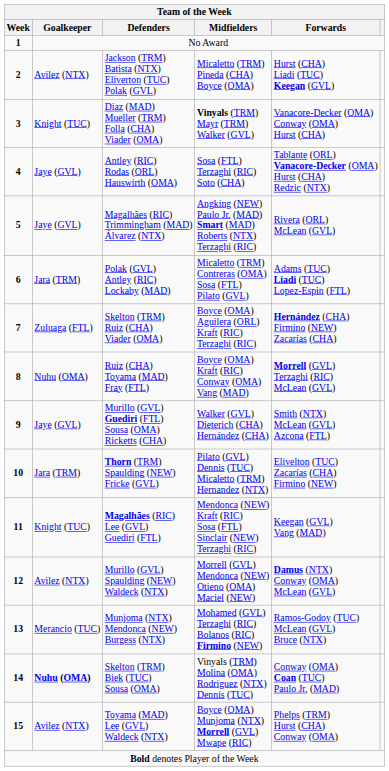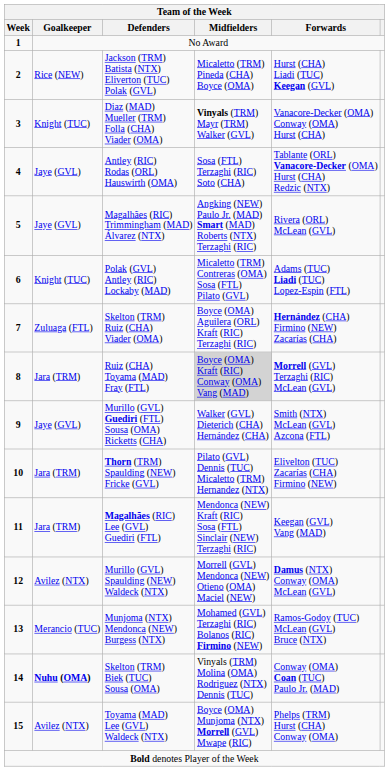 <table class="wikitable collapsible collapsed">
 <tr>
 <th colspan="6">Team of the Week</th>
 </tr>
 <tr>
 <th>Week</th>
 <th>Goalkeeper</th>
 <th>Defenders</th>
 <th>Midfielders</th>
 <th>Forwards</th>
 <th></th>
 </tr>
 <tr>
 <td style="text-align: center;"><strong>1</strong></td>
 <td colspan=5 align=center>No Award</td>
 </tr>
 <tr>
 <td style="text-align: center;"><strong>2</strong></td>
-<td> <a href='#'>Avilez</a> (<a href='#'>NTX</a>)</td>
+<td> <a href='#'>Rice</a> (<a href='#'>NEW</a>)</td>
 <td> <a href='#'>Jackson</a> (<a href='#'>TRM</a>)<br> <a href='#'>Batista</a> (<a href='#'>NTX</a>)<br> <a href='#'>Eliverton</a> (<a href='#'>TUC</a>)<br> <a href='#'>Polak</a> (<a href='#'>GVL</a>)</td>
 <td> <a href='#'>Micaletto</a> (<a href='#'>TRM</a>)<br> <a href='#'>Pineda</a> (<a href='#'>CHA</a>)<br> <a href='#'>Boyce</a> (<a href='#'>OMA</a>)</td>
 <td> <a href='#'>Hurst</a> (<a href='#'>CHA</a>)<br> <a href='#'>Liadi</a> (<a href='#'>TUC</a>)<br> <strong><a href='#'>Keegan</a></strong> (<a href='#'>GVL</a>)</td>
 <td style="text-align:center"></td>
 </tr>
 <tr>
 <td style="text-align: center;"><strong>3</strong></td>
 <td> <a href='#'>Knight</a> (<a href='#'>TUC</a>)</td>
 <td> <a href='#'>Diaz</a> (<a href='#'>MAD</a>)<br> <a href='#'>Mueller</a> (<a href='#'>TRM</a>)<br> <a href='#'>Folla</a> (<a href='#'>CHA</a>)<br> <a href='#'>Viader</a> (<a href='#'>OMA</a>)</td>
 <td> <strong>Vinyals</strong> (<a href='#'>TRM</a>)<br> <a href='#'>Mayr</a> (<a href='#'>TRM</a>)<br> <a href='#'>Walker</a> (<a href='#'>GVL</a>)</td>
 <td> <a href='#'>Vanacore-Decker</a> (<a href='#'>OMA</a>)<br> <a href='#'>Conway</a> (<a href='#'>OMA</a>)<br> <a href='#'>Hurst</a> (<a href='#'>CHA</a>)</td>
 <td style="text-align:center"></td>
 </tr>
 <tr>
 <td style="text-align: center;"><strong>4</strong></td>
 <td> <a href='#'>Jaye</a> (<a href='#'>GVL</a>)</td>
 <td> <a href='#'>Antley</a> (<a href='#'>RIC</a>)<br> <a href='#'>Rodas</a> (<a href='#'>ORL</a>)<br> <a href='#'>Hauswirth</a> (<a href='#'>OMA</a>)</td>
 <td> <a href='#'>Sosa</a> (<a href='#'>FTL</a>)<br> <a href='#'>Terzaghi</a> (<a href='#'>RIC</a>)<br> <a href='#'>Soto</a> (<a href='#'>CHA</a>)</td>
 <td> <a href='#'>Tablante</a> (<a href='#'>ORL</a>)<br> <strong><a href='#'>Vanacore-Decker</a></strong> (<a href='#'>OMA</a>)<br> <a href='#'>Hurst</a> (<a href='#'>CHA</a>)<br> <a href='#'>Redzic</a> (<a href='#'>NTX</a>)</td>
 <td style="text-align:center"></td>
 </tr>
 <tr>
 <td style="text-align: center;"><strong>5</strong></td>
 <td> <a href='#'>Jaye</a> (<a href='#'>GVL</a>)</td>
 <td> <a href='#'>Magalhães</a> (<a href='#'>RIC</a>)<br> <a href='#'>Trimmingham</a> (<a href='#'>MAD</a>)<br> <a href='#'>Álvarez</a> (<a href='#'>NTX</a>)</td>
 <td> <a href='#'>Angking</a> (<a href='#'>NEW</a>)<br> <a href='#'>Paulo Jr.</a> (<a href='#'>MAD</a>)<br> <strong><a href='#'>Smart</a></strong> (<a href='#'>MAD</a>)<br> <a href='#'>Roberts</a> (<a href='#'>NTX</a>)<br> <a href='#'>Terzaghi</a> (<a href='#'>RIC</a>)</td>
 <td> <a href='#'>Rivera</a> (<a href='#'>ORL</a>)<br> <a href='#'>McLean</a> (<a href='#'>GVL</a>)</td>
 <td style="text-align:center"></td>
 </tr>
 <tr>
 <td style="text-align: center;"><strong>6</strong></td>
-<td> <a href='#'>Jara</a> (<a href='#'>TRM</a>)</td>
+<td> <a href='#'>Knight</a> (<a href='#'>TUC</a>)</td>
 <td> <a href='#'>Polak</a> (<a href='#'>GVL</a>)<br> <a href='#'>Antley</a> (<a href='#'>RIC</a>)<br> <a href='#'>Lockaby</a> (<a href='#'>MAD</a>)</td>
 <td> <a href='#'>Micaletto</a> (<a href='#'>TRM</a>)<br> <a href='#'>Contreras</a> (<a href='#'>OMA</a>)<br> <a href='#'>Sosa</a> (<a href='#'>FTL</a>)<br> <a href='#'>Pilato</a> (<a href='#'>GVL</a>)</td>
 <td> <a href='#'>Adams</a> (<a href='#'>TUC</a>)<br> <strong><a href='#'>Liadi</a></strong> (<a href='#'>TUC</a>)<br> <a href='#'>Lopez-Espin</a> (<a href='#'>FTL</a>)</td>
 <td style="text-align:center"></td>
 </tr>
 <tr>
 <td style="text-align: center;"><strong>7</strong></td>
 <td> <a href='#'>Zuluaga</a> (<a href='#'>FTL</a>)</td>
 <td> <a href='#'>Skelton</a> (<a href='#'>TRM</a>)<br> <a href='#'>Ruiz</a> (<a href='#'>CHA</a>)<br> <a href='#'>Viader</a> (<a href='#'>OMA</a>)</td>
 <td> <a href='#'>Boyce</a> (<a href='#'>OMA</a>)<br> <a href='#'>Aguilera</a> (<a href='#'>ORL</a>)<br> <a href='#'>Kraft</a> (<a href='#'>RIC</a>)<br> <a href='#'>Terzaghi</a> (<a href='#'>RIC</a>)</td>
 <td> <strong><a href='#'>Hernández</a></strong> (<a href='#'>CHA</a>)<br> <a href='#'>Firmino</a> (<a href='#'>NEW</a>)<br> <a href='#'>Zacarías</a> (<a href='#'>CHA</a>)</td>
 <td style="text-align:center"></td>
 </tr>
 <tr>
 <td style="text-align: center;"><strong>8</strong></td>
-<td> <a href='#'>Nuhu</a> (<a href='#'>OMA</a>)</td>
+<td> <a href='#'>Jara</a> (<a href='#'>TRM</a>)</td>
 <td> <a href='#'>Ruiz</a> (<a href='#'>CHA</a>)<br> <a href='#'>Toyama</a> (<a href='#'>MAD</a>)<br> <a href='#'>Fray</a> (<a href='#'>FTL</a>)</td>
-<td> <a href='#'>Boyce</a> (<a href='#'>OMA</a>)<br> <a href='#'>Kraft</a> (<a href='#'>RIC</a>)<br> <a href='#'>Conway</a> (<a href='#'>OMA</a>)<br> <a href='#'>Vang</a> (<a href='#'>MAD</a>)</td>
+<td style="background: lightgrey;"> <a href='#'>Boyce</a> (<a href='#'>OMA</a>)<br> <a href='#'>Kraft</a> (<a href='#'>RIC</a>)<br> <a href='#'>Conway</a> (<a href='#'>OMA</a>)<br> <a href='#'>Vang</a> (<a href='#'>MAD</a>)</td>
 <td> <strong><a href='#'>Morrell</a></strong> (<a href='#'>GVL</a>)<br> <a href='#'>Terzaghi</a> (<a href='#'>RIC</a>)<br> <a href='#'>McLean</a> (<a href='#'>GVL</a>)</td>
 <td style="text-align:center"></td>
 </tr>
 <tr>
 <td style="text-align: center;"><strong>9</strong></td>
 <td> <a href='#'>Jaye</a> (<a href='#'>GVL</a>)</td>
 <td> <a href='#'>Murillo</a> (<a href='#'>GVL</a>)<br> <strong><a href='#'>Guediri</a></strong> (<a href='#'>FTL</a>)<br> <a href='#'>Sousa</a> (<a href='#'>OMA</a>)<br> <a href='#'>Ricketts</a> (<a href='#'>CHA</a>)</td>
 <td> <a href='#'>Walker</a> (<a href='#'>GVL</a>)<br> <a href='#'>Dieterich</a> (<a href='#'>CHA</a>)<br> <a href='#'>Hernández</a> (<a href='#'>CHA</a>)</td>
 <td> <a href='#'>Smith</a> (<a href='#'>NTX</a>)<br> <a href='#'>McLean</a> (<a href='#'>GVL</a>)<br> <a href='#'>Azcona</a> (<a href='#'>FTL</a>)</td>
 <td style="text-align:center"></td>
 </tr>
 <tr>
 <td style="text-align: center;"><strong>10</strong></td>
 <td> <a href='#'>Jara</a> (<a href='#'>TRM</a>)</td>
 <td> <strong><a href='#'>Thorn</a></strong> (<a href='#'>TRM</a>)<br> <a href='#'>Spaulding</a> (<a href='#'>NEW</a>)<br> <a href='#'>Fricke</a> (<a href='#'>GVL</a>)</td>
 <td> <a href='#'>Pilato</a> (<a href='#'>GVL</a>)<br> <a href='#'>Dennis</a> (<a href='#'>TUC</a>)<br> <a href='#'>Micaletto</a> (<a href='#'>TRM</a>)<br> <a href='#'>Hernandez</a> (<a href='#'>NTX</a>)</td>
 <td> <a href='#'>Elivelton</a> (<a href='#'>TUC</a>)<br> <a href='#'>Zacarías</a> (<a href='#'>CHA</a>)<br> <a href='#'>Firmino</a> (<a href='#'>NEW</a>)</td>
 <td style="text-align:center"></td>
 </tr>
 <tr>
 <td style="text-align: center;"><strong>11</strong></td>
-<td> <a href='#'>Knight</a> (<a href='#'>TUC</a>)</td>
+<td> <a href='#'>Jara</a> (<a href='#'>TRM</a>)</td>
 <td> <strong><a href='#'>Magalhães</a></strong> (<a href='#'>RIC</a>)<br> <a href='#'>Lee</a> (<a href='#'>GVL</a>)<br> <a href='#'>Guediri</a> (<a href='#'>FTL</a>)</td>
 <td> <a href='#'>Mendonca</a> (<a href='#'>NEW</a>)<br> <a href='#'>Kraft</a> (<a href='#'>RIC</a>)<br> <a href='#'>Sosa</a> (<a href='#'>FTL</a>)<br> <a href='#'>Sinclair</a> (<a href='#'>NEW</a>)<br> <a href='#'>Terzaghi</a> (<a href='#'>RIC</a>)</td>
 <td> <a href='#'>Keegan</a> (<a href='#'>GVL</a>)<br> <a href='#'>Vang</a> (<a href='#'>MAD</a>)</td>
 <td style="text-align:center"></td>
 </tr>
 <tr>
 <td style="text-align: center;"><strong>12</strong></td>
 <td> <a href='#'>Avilez</a> (<a href='#'>NTX</a>)</td>
 <td> <a href='#'>Murillo</a> (<a href='#'>GVL</a>)<br> <a href='#'>Spaulding</a> (<a href='#'>NEW</a>)<br> <a href='#'>Waldeck</a> (<a href='#'>NTX</a>)</td>
 <td> <a href='#'>Morrell</a> (<a href='#'>GVL</a>)<br> <a href='#'>Mendonca</a> (<a href='#'>NEW</a>)<br> <a href='#'>Otieno</a> (<a href='#'>OMA</a>)<br> <a href='#'>Maciel</a> (<a href='#'>NEW</a>)</td>
 <td> <strong><a href='#'>Damus</a></strong> (<a href='#'>NTX</a>)<br> <a href='#'>Conway</a> (<a href='#'>OMA</a>)<br> <a href='#'>McLean</a> (<a href='#'>GVL</a>)</td>
 <td style="text-align:center"></td>
 </tr>
 <tr>
 <td style="text-align: center;"><strong>13</strong></td>
 <td> <a href='#'>Merancio</a> (<a href='#'>TUC</a>)</td>
 <td> <a href='#'>Munjoma</a> (<a href='#'>NTX</a>)<br> <a href='#'>Mendonca</a> (<a href='#'>NEW</a>)<br> <a href='#'>Burgess</a> (<a href='#'>NTX</a>)</td>
 <td> <a href='#'>Mohamed</a> (<a href='#'>GVL</a>)<br> <a href='#'>Terzaghi</a> (<a href='#'>RIC</a>)<br> <a href='#'>Bolanos</a> (<a href='#'>RIC</a>)<br> <strong><a href='#'>Firmino</a></strong> (<a href='#'>NEW</a>)</td>
 <td> <a href='#'>Ramos-Godoy</a> (<a href='#'>TUC</a>)<br> <a href='#'>McLean</a> (<a href='#'>GVL</a>)<br> <a href='#'>Bruce</a> (<a href='#'>NTX</a>)</td>
 <td style="text-align:center"></td>
 </tr>
 <tr>
 <td style="text-align: center;"><strong>14</strong></td>
 <td><strong> <a href='#'>Nuhu</a> (<a href='#'>OMA</a>)</strong></td>
 <td> <a href='#'>Skelton</a> (<a href='#'>TRM</a>)<br> <a href='#'>Biek</a> (<a href='#'>TUC</a>)<br> <a href='#'>Sousa</a> (<a href='#'>OMA</a>)</td>
 <td> Vinyals (<a href='#'>TRM</a>)<br> <a href='#'>Molina</a> (<a href='#'>OMA</a>)<br> <a href='#'>Rodriguez</a> (<a href='#'>NTX</a>)<br> <a href='#'>Dennis</a> (<a href='#'>TUC</a>)</td>
 <td> <a href='#'>Conway</a> (<a href='#'>OMA</a>)<br> <strong><a href='#'>Coan</a></strong> (<a href='#'>TUC</a>)<br> <a href='#'>Paulo Jr.</a> (<a href='#'>MAD</a>)</td>
 <td style="text-align:center"></td>
 </tr>
 <tr>
 <td style="text-align: center;"><strong>15</strong></td>
 <td> <a href='#'>Avilez</a> (<a href='#'>NTX</a>)</td>
 <td> <a href='#'>Toyama</a> (<a href='#'>MAD</a>)<br> <a href='#'>Lee</a> (<a href='#'>GVL</a>)<br> <a href='#'>Waldeck</a> (<a href='#'>NTX</a>)</td>
 <td> <a href='#'>Boyce</a> (<a href='#'>OMA</a>)<br> <a href='#'>Munjoma</a> (<a href='#'>NTX</a>)<br> <strong><a href='#'>Morrell</a></strong> (<a href='#'>GVL</a>)<br> <a href='#'>Mwape</a> (<a href='#'>RIC</a>)</td>
 <td> <a href='#'>Phelps</a> (<a href='#'>TRM</a>)<br> <a href='#'>Hurst</a> (<a href='#'>CHA</a>)<br> <a href='#'>Conway</a> (<a href='#'>OMA</a>)</td>
 <td style="text-align:center"></td>
 </tr>
 <tr>
 <td colspan=6 style="text-align: center;"><strong>Bold</strong> denotes Player of the Week</td>
 </tr>
 </table>
